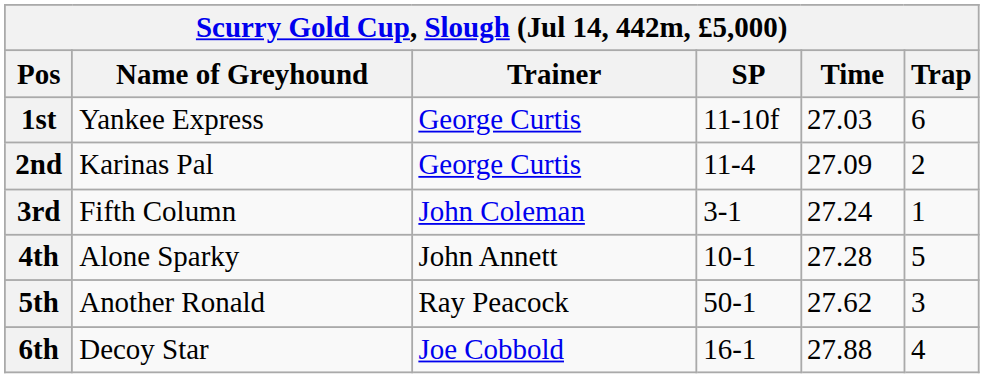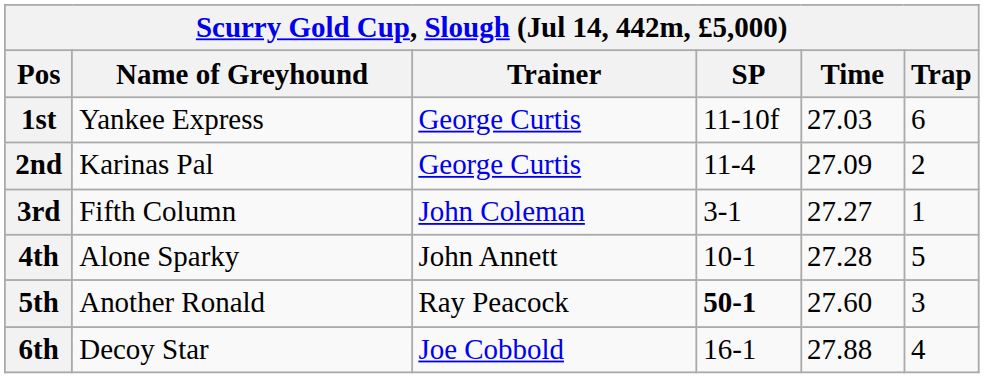 <table class="wikitable">
 <tr>
 <th colspan="6"><a href='#'>Scurry Gold Cup</a>, <a href='#'>Slough</a> (Jul 14, 442m, £5,000)</th>
 </tr>
 <tr>
 <th width=30>Pos</th>
 <th width=180>Name of Greyhound</th>
 <th width=150>Trainer</th>
 <th width=50>SP</th>
 <th width=50>Time</th>
 <th width=30>Trap</th>
 </tr>
 <tr>
 <th>1st</th>
 <td>Yankee Express</td>
 <td><a href='#'>George Curtis</a></td>
 <td>11-10f</td>
 <td>27.03</td>
 <td>6</td>
 </tr>
 <tr>
 <th>2nd</th>
 <td>Karinas Pal</td>
 <td><a href='#'>George Curtis</a></td>
 <td>11-4</td>
 <td>27.09</td>
 <td>2</td>
 </tr>
 <tr>
 <th>3rd</th>
 <td>Fifth Column</td>
 <td><a href='#'>John Coleman</a></td>
 <td>3-1</td>
-<td>27.24</td>
+<td>27.27</td>
 <td>1</td>
 </tr>
 <tr>
 <th>4th</th>
 <td>Alone Sparky</td>
 <td>John Annett</td>
 <td>10-1</td>
 <td>27.28</td>
 <td>5</td>
 </tr>
 <tr>
 <th>5th</th>
 <td>Another Ronald</td>
 <td>Ray Peacock</td>
-<td>50-1</td>
-<td>27.62</td>
+<td><strong>50-1</strong></td>
+<td>27.60</td>
 <td>3</td>
 </tr>
 <tr>
 <th>6th</th>
 <td>Decoy Star</td>
 <td><a href='#'>Joe Cobbold</a></td>
 <td>16-1</td>
 <td>27.88</td>
 <td>4</td>
 </tr>
 </table>
